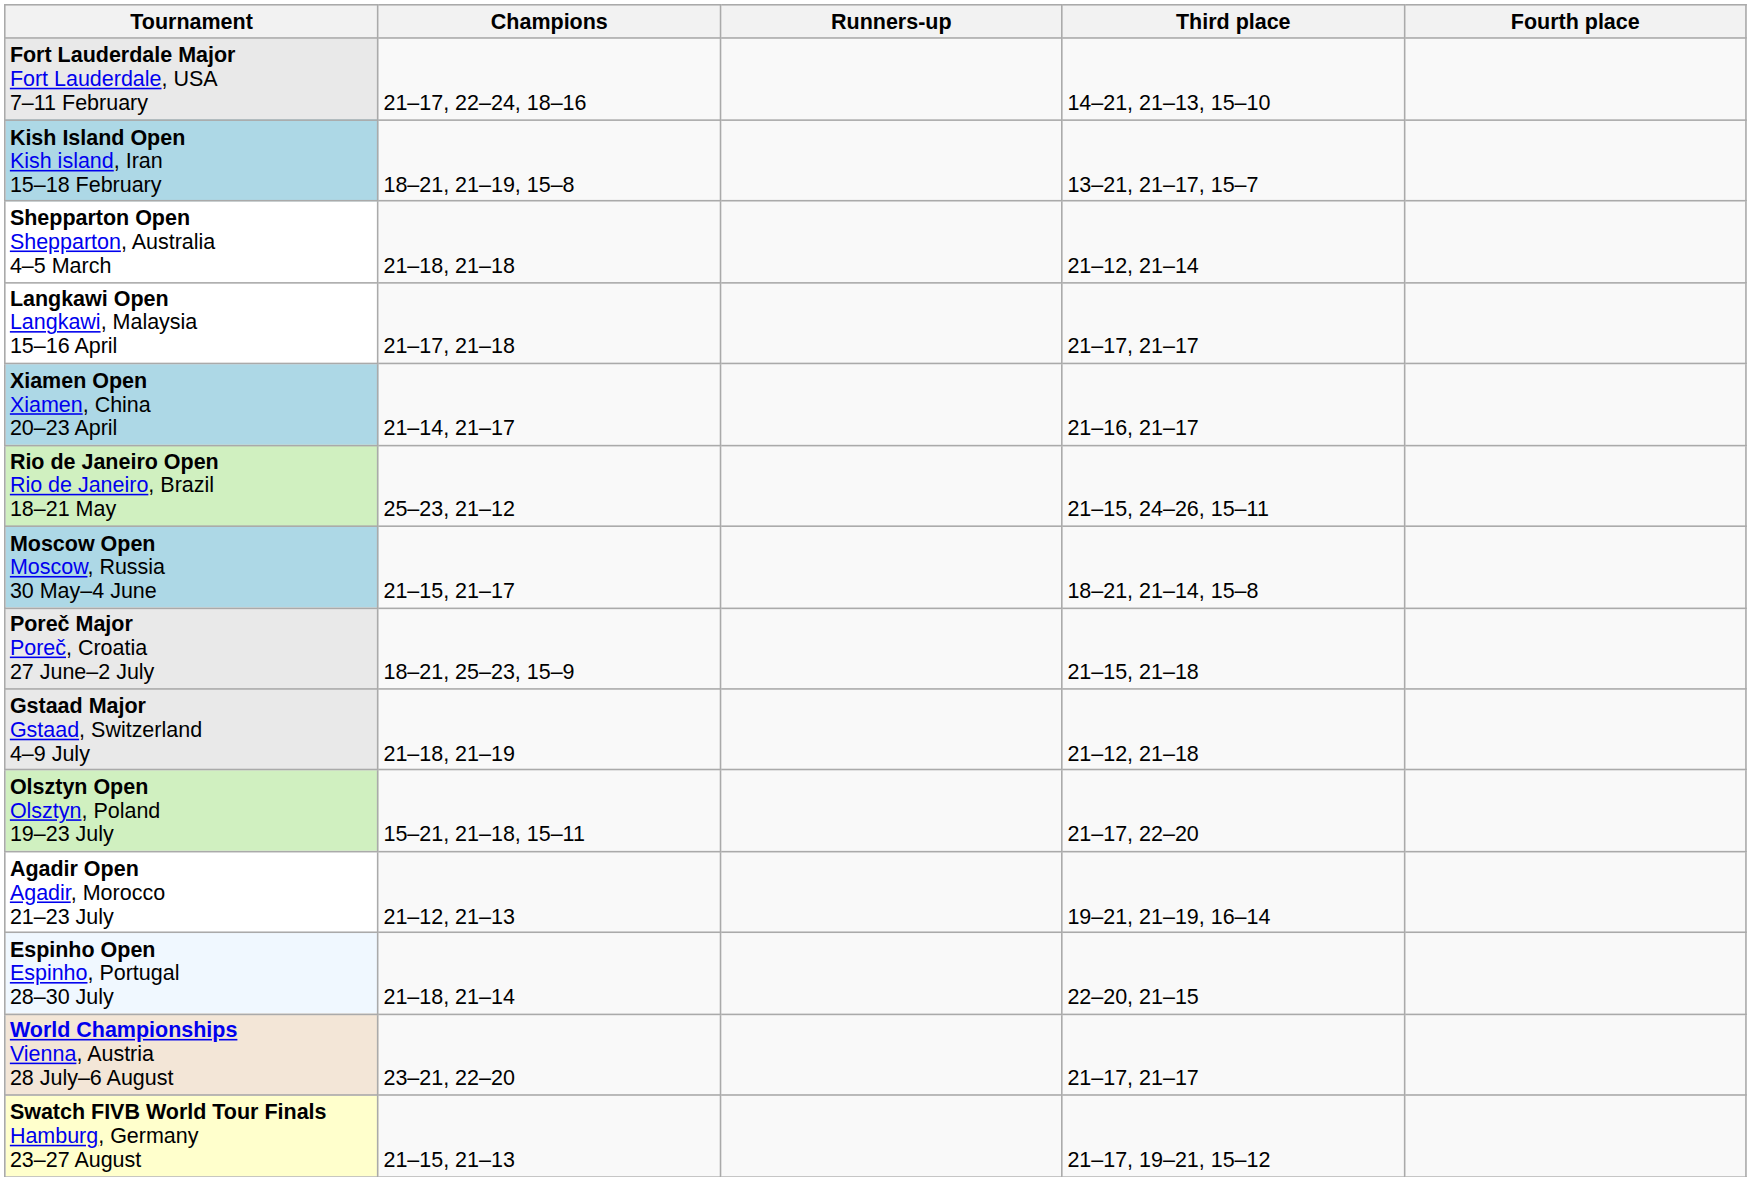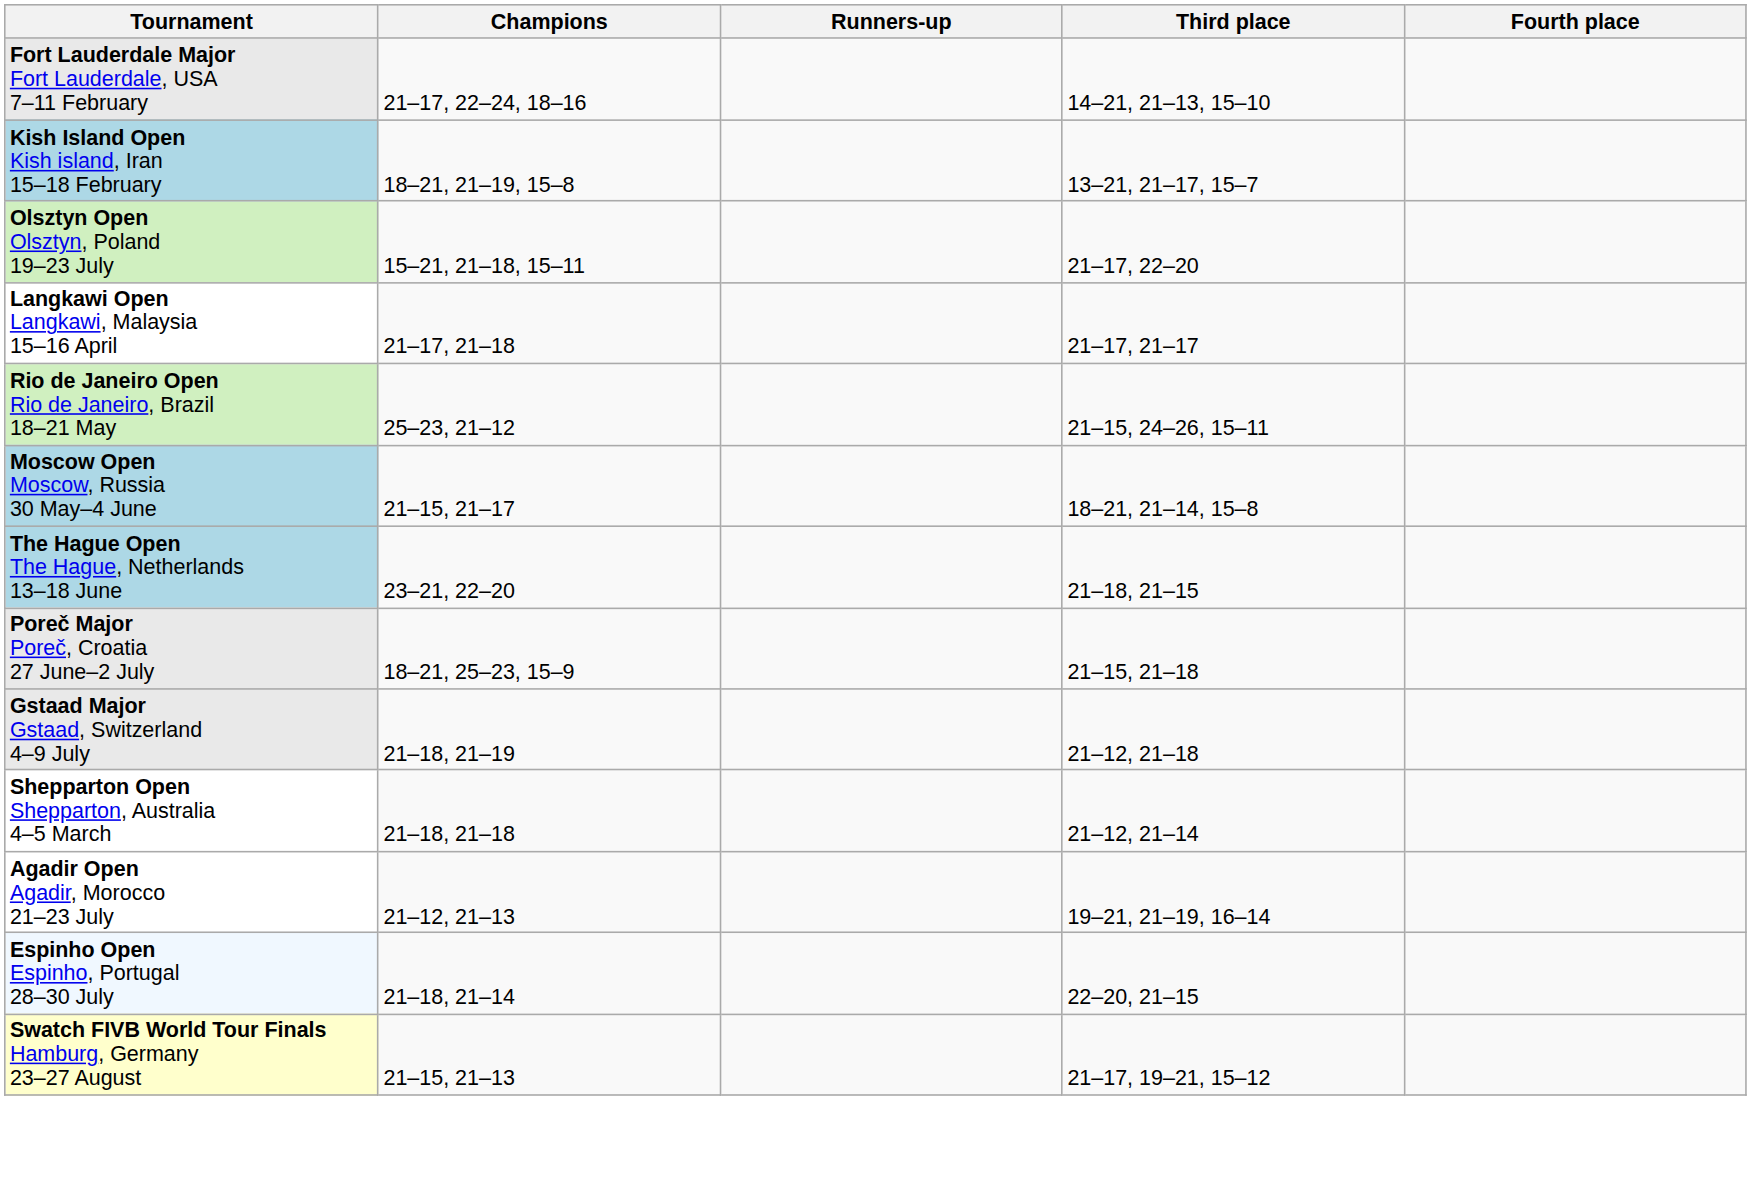 <table class=wikitable style=font-size:85%>
 <tr>
 <th width=230>Tournament</th>
 <th width=210>Champions</th>
 <th width=210>Runners-up</th>
 <th width=210>Third place</th>
 <th width=210>Fourth place</th>
 </tr>
 <tr valign=top>
 <td style="background:#E9E9E9;"><strong>Fort Lauderdale Major</strong><br><a href='#'>Fort Lauderdale</a>, USA<br>7–11 February</td>
 <td><br><br>21–17, 22–24, 18–16</td>
 <td><br></td>
 <td><br><br>14–21, 21–13, 15–10</td>
 <td><br></td>
 </tr>
 <tr valign=top>
 <td style="background:lightblue;"><strong>Kish Island Open</strong><br><a href='#'>Kish island</a>, Iran<br>15–18 February</td>
 <td><br><br>18–21, 21–19, 15–8</td>
 <td><br></td>
 <td><br><br>13–21, 21–17, 15–7</td>
 <td><br></td>
 </tr>
 <tr valign=top>
-<td style="background:#ffffff;"><strong>Shepparton Open</strong><br><a href='#'>Shepparton</a>, Australia<br>4–5 March</td>
-<td><br><br>21–18, 21–18</td>
+<td style="background:#d0f0c0;"><strong>Olsztyn Open</strong><br><a href='#'>Olsztyn</a>, Poland<br>19–23 July</td>
+<td><br><br>15–21, 21–18, 15–11</td>
 <td><br></td>
-<td><br><br>21–12, 21–14</td>
+<td><br><br>21–17, 22–20</td>
 <td><br></td>
 </tr>
 <tr valign=top>
 <td style="background:#ffffff;"><strong>Langkawi Open</strong><br><a href='#'>Langkawi</a>, Malaysia<br>15–16 April</td>
 <td><br><br>21–17, 21–18</td>
 <td><br></td>
 <td><br><br>21–17, 21–17</td>
-<td><br></td>
-</tr>
-<tr valign=top>
-<td style="background:lightblue;"><strong>Xiamen Open</strong><br><a href='#'>Xiamen</a>, China<br>20–23 April</td>
-<td><br><br>21–14, 21–17</td>
-<td><br></td>
-<td><br><br>21–16, 21–17</td>
 <td><br></td>
 </tr>
 <tr valign=top>
 <td style="background:#d0f0c0;"><strong>Rio de Janeiro Open</strong><br><a href='#'>Rio de Janeiro</a>, Brazil<br>18–21 May</td>
 <td><br><br>25–23, 21–12</td>
 <td><br></td>
 <td><br><br>21–15, 24–26, 15–11</td>
 <td><br></td>
 </tr>
 <tr valign=top>
 <td style="background:lightblue;"><strong>Moscow Open</strong><br><a href='#'>Moscow</a>, Russia<br>30 May–4 June</td>
 <td><br><br>21–15, 21–17</td>
 <td><br></td>
 <td><br><br>18–21, 21–14, 15–8</td>
 <td><br></td>
 </tr>
 <tr valign=top>
+<td style="background:lightblue;"><strong>The Hague Open</strong><br><a href='#'>The Hague</a>, Netherlands<br>13–18 June</td>
+<td><br><br>23–21, 22–20</td>
+<td><br></td>
+<td><br><br>21–18, 21–15</td>
+<td><br></td>
+</tr>
+<tr valign=top>
 <td style="background:#E9E9E9;"><strong>Poreč Major</strong><br><a href='#'>Poreč</a>, Croatia<br>27 June–2 July</td>
 <td><br><br>18–21, 25–23, 15–9</td>
 <td><br></td>
 <td><br><br>21–15, 21–18</td>
 <td><br></td>
 </tr>
 <tr valign=top>
 <td style="background:#E9E9E9;"><strong>Gstaad Major</strong><br><a href='#'>Gstaad</a>, Switzerland<br>4–9 July</td>
 <td><br><br>21–18, 21–19</td>
 <td><br></td>
 <td><br><br>21–12, 21–18</td>
 <td><br></td>
 </tr>
 <tr valign=top>
-<td style="background:#d0f0c0;"><strong>Olsztyn Open</strong><br><a href='#'>Olsztyn</a>, Poland<br>19–23 July</td>
-<td><br><br>15–21, 21–18, 15–11</td>
+<td style="background:#ffffff;"><strong>Shepparton Open</strong><br><a href='#'>Shepparton</a>, Australia<br>4–5 March</td>
+<td><br><br>21–18, 21–18</td>
 <td><br></td>
-<td><br><br>21–17, 22–20</td>
+<td><br><br>21–12, 21–14</td>
 <td><br></td>
 </tr>
 <tr valign=top>
 <td style="background:#ffffff;"><strong>Agadir Open</strong><br><a href='#'>Agadir</a>, Morocco<br>21–23 July</td>
 <td><br><br>21–12, 21–13</td>
 <td><br></td>
 <td><br><br>19–21, 21–19, 16–14</td>
 <td><br></td>
 </tr>
 <tr valign=top>
 <td style="background:#f0f8ff;"><strong>Espinho Open</strong><br><a href='#'>Espinho</a>, Portugal<br>28–30 July</td>
 <td><br><br>21–18, 21–14</td>
 <td><br></td>
 <td><br><br>22–20, 21–15</td>
 <td><br></td>
 </tr>
 <tr valign=top>
-<td style="background:#F3E6D7;"><strong><a href='#'>World Championships</a></strong><br><a href='#'>Vienna</a>, Austria<br>28 July–6 August</td>
-<td><br><br>23–21, 22–20</td>
-<td><br></td>
-<td><br><br>21–17, 21–17</td>
-<td><br></td>
-</tr>
-<tr valign=top>
 <td style="background:#ffffcc;"><strong>Swatch FIVB World Tour Finals</strong><br><a href='#'>Hamburg</a>, Germany<br>23–27 August</td>
 <td><br><br>21–15, 21–13</td>
 <td><br></td>
 <td><br><br>21–17, 19–21, 15–12</td>
 <td><br></td>
 </tr>
 </table>
